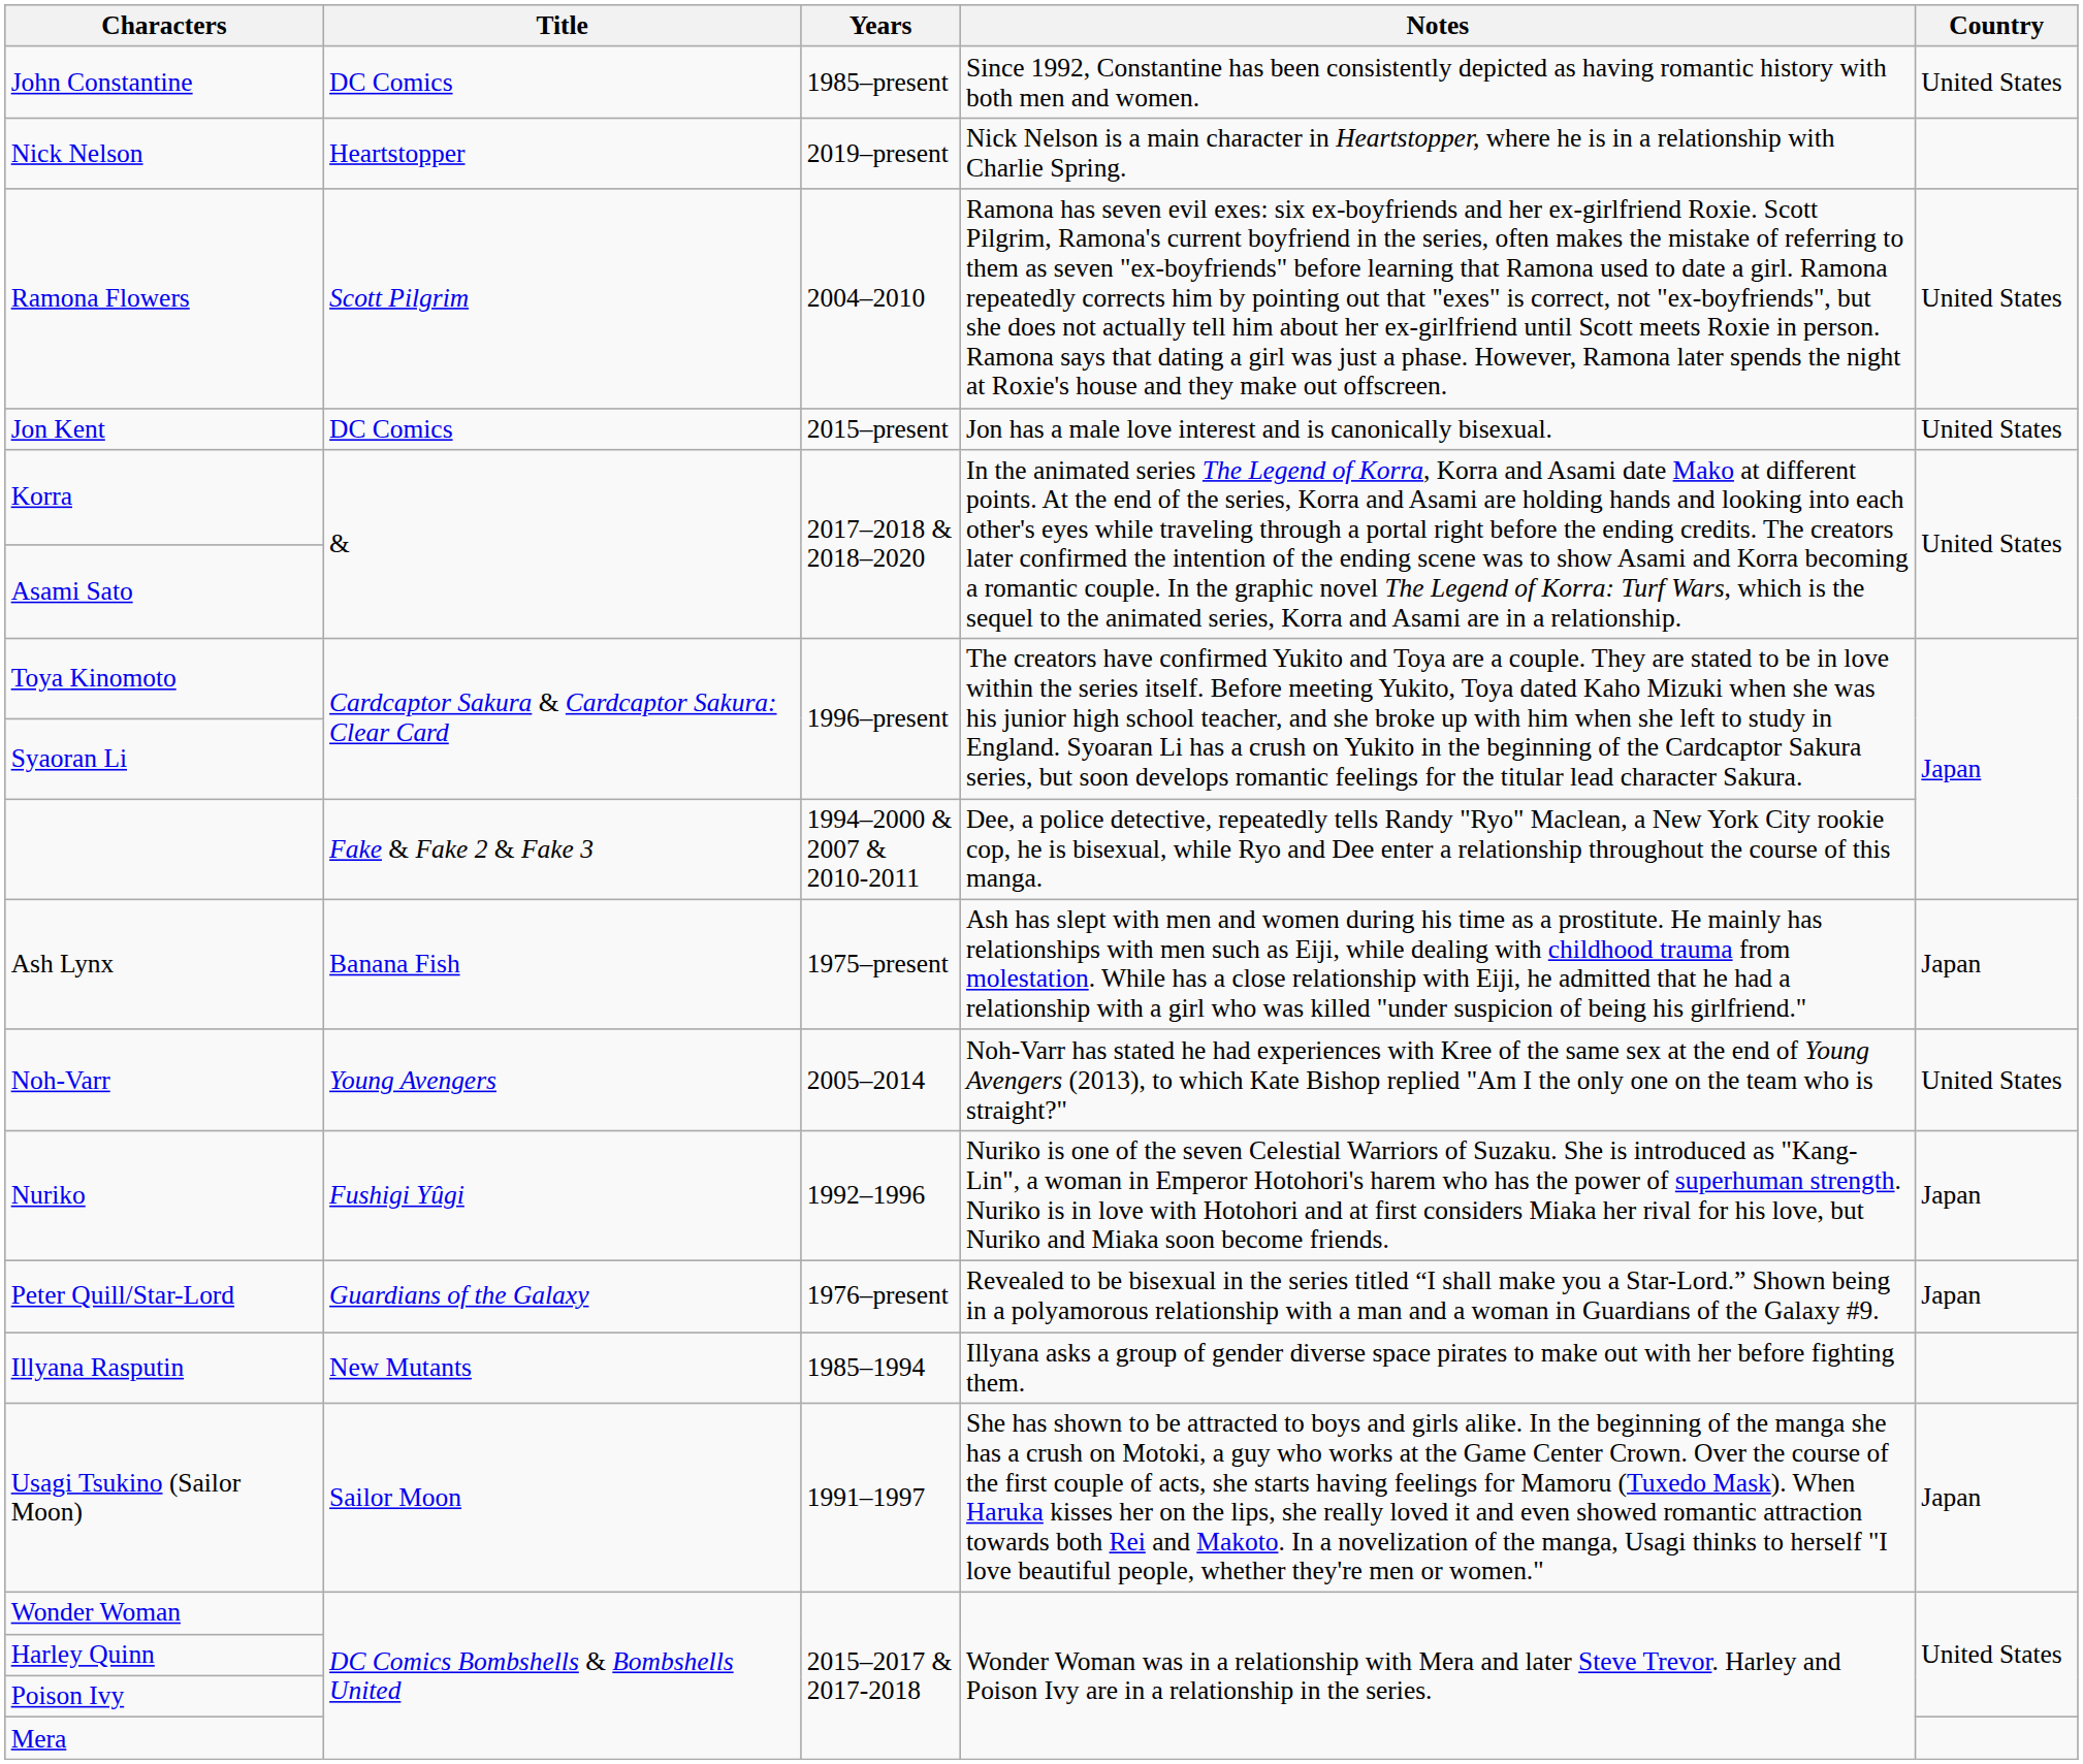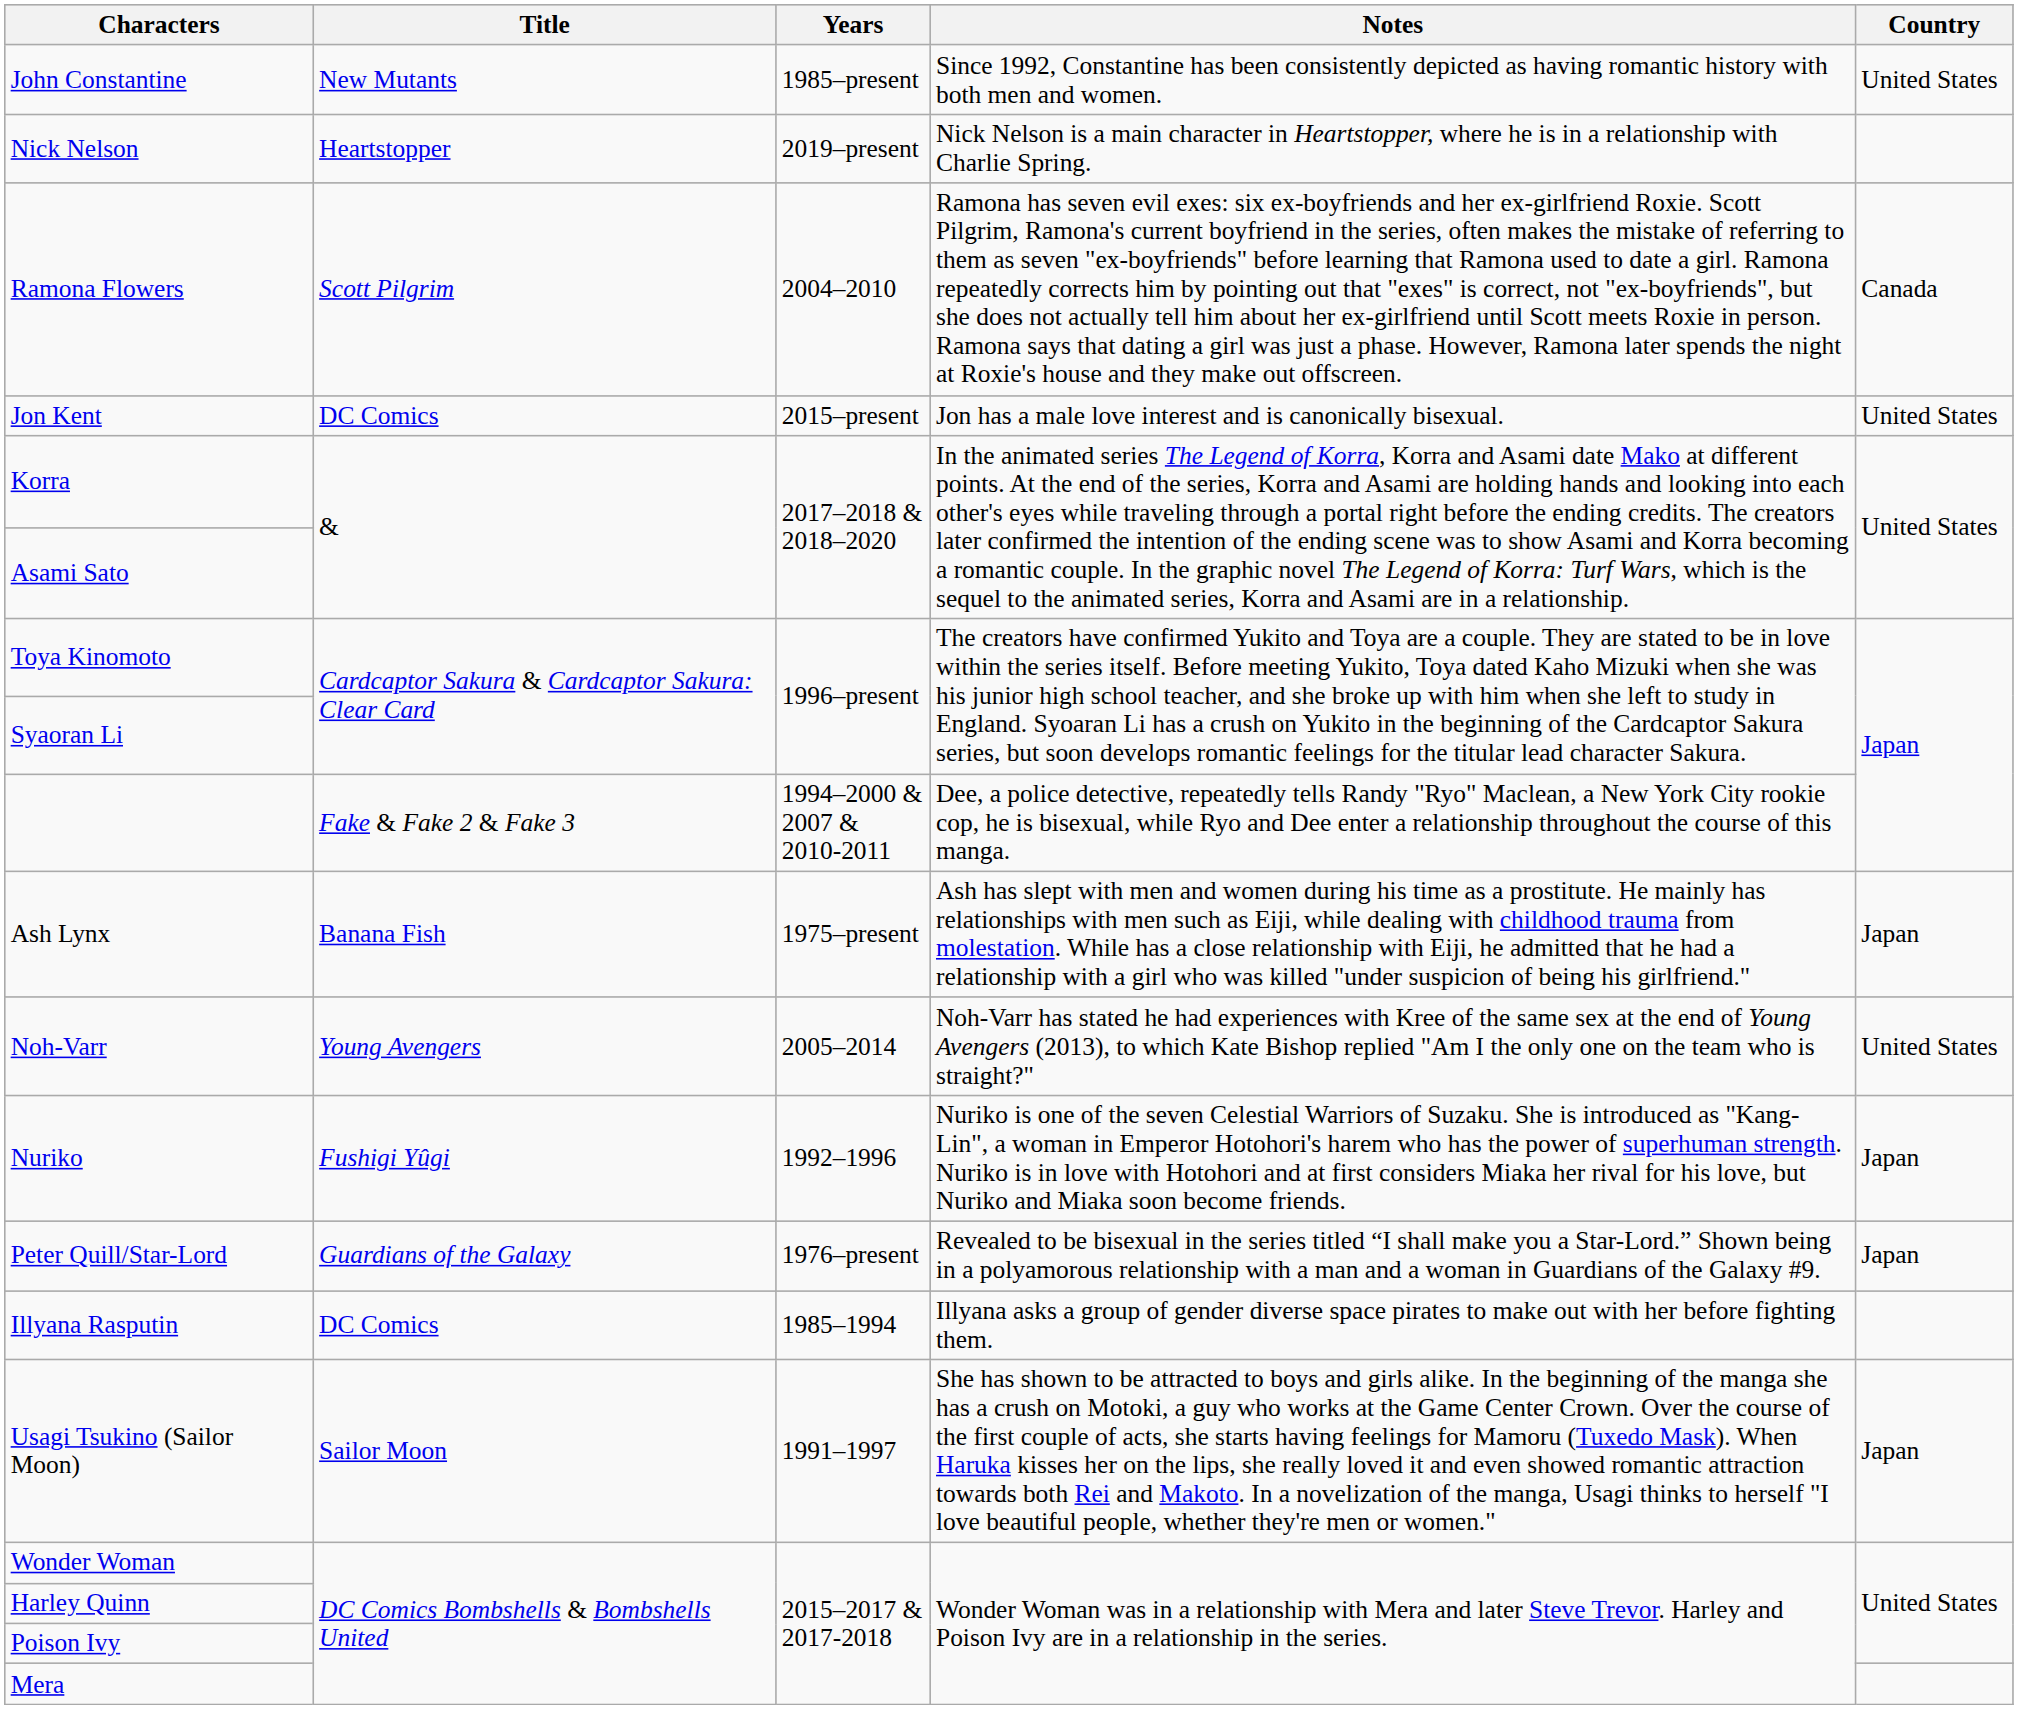 <table class="wikitable sortable" style="width: 100%">
 <tr>
 <th style="width:10%;">Characters</th>
 <th style="width:15%;">Title</th>
 <th style="width:5%;">Years</th>
 <th style="width:30%;">Notes</th>
 <th style="width:5%;">Country</th>
 </tr>
 <tr>
 <td><a href='#'>John Constantine</a></td>
-<td><a href='#'>DC Comics</a></td>
+<td><a href='#'>New Mutants</a></td>
 <td>1985–present</td>
 <td>Since 1992, Constantine has been consistently depicted as having romantic history with both men and women. </td>
 <td>United States</td>
 </tr>
 <tr>
 <td><a href='#'>Nick Nelson</a></td>
 <td><a href='#'>Heartstopper</a></td>
 <td>2019–present</td>
 <td>Nick Nelson is a main character in <em>Heartstopper,</em> where he is in a relationship with Charlie Spring.</td>
 <td></td>
 </tr>
 <tr>
 <td><a href='#'>Ramona Flowers</a></td>
 <td><em><a href='#'>Scott Pilgrim</a></em></td>
 <td>2004–2010</td>
 <td>Ramona has seven evil exes: six ex-boyfriends and her ex-girlfriend Roxie. Scott Pilgrim, Ramona's current boyfriend in the series, often makes the mistake of referring to them as seven "ex-boyfriends" before learning that Ramona used to date a girl. Ramona repeatedly corrects him by pointing out that "exes" is correct, not "ex-boyfriends", but she does not actually tell him about her ex-girlfriend until Scott meets Roxie in person. Ramona says that dating a girl was just a phase. However, Ramona later spends the night at Roxie's house and they make out offscreen.</td>
-<td>United States</td>
+<td>Canada</td>
 </tr>
 <tr>
 <td><a href='#'> Jon Kent</a></td>
 <td><a href='#'>DC Comics</a></td>
 <td>2015–present</td>
 <td>Jon has a male love interest and is canonically bisexual. </td>
 <td>United States</td>
 </tr>
 <tr>
 <td><a href='#'>Korra</a></td>
 <td rowspan="2"><em></em> & <em></em></td>
 <td rowspan="2">2017–2018 & 2018–2020</td>
 <td rowspan="2">In the animated series <em><a href='#'>The Legend of Korra</a></em>, Korra and Asami date <a href='#'>Mako</a> at different points. At the end of the series, Korra and Asami are holding hands and looking into each other's eyes while traveling through a portal right before the ending credits. The creators later confirmed the intention of the ending scene was to show Asami and Korra becoming a romantic couple. In the graphic novel <em>The Legend of Korra: Turf Wars</em>, which is the sequel to the animated series, Korra and Asami are in a relationship.</td>
 <td rowspan="2">United States</td>
 </tr>
 <tr>
 <td><a href='#'>Asami Sato</a></td>
 </tr>
 <tr>
 <td><a href='#'>Toya Kinomoto</a></td>
 <td rowspan="2"><em><a href='#'>Cardcaptor Sakura</a></em> & <em><a href='#'>Cardcaptor Sakura: Clear Card</a></em></td>
 <td rowspan="2">1996–present</td>
 <td rowspan="2">The creators have confirmed Yukito and Toya are a couple. They are stated to be in love within the series itself. Before meeting Yukito, Toya dated Kaho Mizuki when she was his junior high school teacher, and she broke up with him when she left to study in England. Syoaran Li has a crush on Yukito in the beginning of the Cardcaptor Sakura series, but soon develops romantic feelings for the titular lead character Sakura.</td>
 <td rowspan="3"><a href='#'>Japan</a></td>
 </tr>
 <tr>
 <td><a href='#'>Syaoran Li</a></td>
 </tr>
 <tr>
 <td></td>
 <td><em><a href='#'>Fake</a></em> & <em>Fake 2</em> & <em>Fake 3</em></td>
 <td>1994–2000 & 2007 & 2010-2011</td>
 <td>Dee, a police detective, repeatedly tells Randy "Ryo" Maclean, a New York City rookie cop, he is bisexual, while Ryo and Dee enter a relationship throughout the course of this manga.</td>
 </tr>
 <tr>
 <td>Ash Lynx</td>
 <td><a href='#'>Banana Fish</a></td>
 <td>1975–present</td>
 <td>Ash has slept with men and women during his time as a prostitute. He mainly has relationships with men such as Eiji, while dealing with <a href='#'>childhood trauma</a> from <a href='#'>molestation</a>. While has a close relationship with Eiji, he admitted that he had a relationship with a girl who was killed "under suspicion of being his girlfriend."</td>
 <td>Japan</td>
 </tr>
 <tr>
 <td><a href='#'>Noh-Varr</a></td>
 <td><em><a href='#'>Young Avengers</a></em></td>
 <td>2005–2014</td>
 <td>Noh-Varr has stated he had experiences with Kree of the same sex at the end of <em>Young Avengers</em> (2013), to which Kate Bishop replied "Am I the only one on the team who is straight?"</td>
 <td>United States</td>
 </tr>
 <tr>
 <td><a href='#'>Nuriko</a></td>
 <td><em><a href='#'>Fushigi Yûgi</a></em></td>
 <td>1992–1996</td>
 <td>Nuriko is one of the seven Celestial Warriors of Suzaku. She is introduced as "Kang-Lin", a woman in Emperor Hotohori's harem who has the power of <a href='#'>superhuman strength</a>. Nuriko is in love with Hotohori and at first considers Miaka her rival for his love, but Nuriko and Miaka soon become friends.</td>
 <td>Japan</td>
 </tr>
 <tr>
 <td><a href='#'>Peter Quill/Star-Lord</a></td>
 <td><em><a href='#'>Guardians of the Galaxy</a></em></td>
 <td>1976–present</td>
 <td>Revealed to be bisexual in the series titled “I shall make you a Star-Lord.” Shown being in a polyamorous relationship with a man and a woman in Guardians of the Galaxy #9.</td>
 <td>Japan</td>
 </tr>
 <tr>
 <td><a href='#'>Illyana Rasputin</a></td>
-<td><a href='#'>New Mutants</a></td>
+<td><a href='#'>DC Comics</a></td>
 <td>1985–1994</td>
 <td>Illyana asks a group of gender diverse space pirates to make out with her before fighting them.</td>
 <td></td>
 </tr>
 <tr>
 <td><a href='#'>Usagi Tsukino</a>  (Sailor Moon)</td>
 <td><a href='#'>Sailor Moon</a></td>
 <td>1991–1997</td>
 <td>She has shown to be attracted to boys and girls alike. In the beginning of the manga she has a crush on Motoki, a guy who works at the Game Center Crown. Over the course of the first couple of acts, she starts having feelings for Mamoru (<a href='#'>Tuxedo Mask</a>). When <a href='#'>Haruka</a> kisses her on the lips, she really loved it and even showed romantic attraction towards both <a href='#'>Rei</a> and <a href='#'>Makoto</a>. In a novelization of the manga, Usagi thinks to herself "I love beautiful people, whether they're men or women."</td>
 <td>Japan</td>
 </tr>
 <tr>
 <td><a href='#'>Wonder Woman</a></td>
 <td rowspan="4"><em><a href='#'>DC Comics Bombshells</a></em> & <em><a href='#'>Bombshells United</a></em></td>
 <td rowspan="4">2015–2017 & 2017-2018</td>
 <td rowspan="4">Wonder Woman was in a relationship with Mera and later <a href='#'>Steve Trevor</a>. Harley and Poison Ivy are in a relationship in the series.</td>
 <td rowspan="3">United States</td>
 </tr>
 <tr>
 <td><a href='#'>Harley Quinn</a></td>
 </tr>
 <tr>
 <td><a href='#'>Poison Ivy</a></td>
 </tr>
 <tr>
 <td><a href='#'>Mera</a></td>
 </tr>
 </table>
